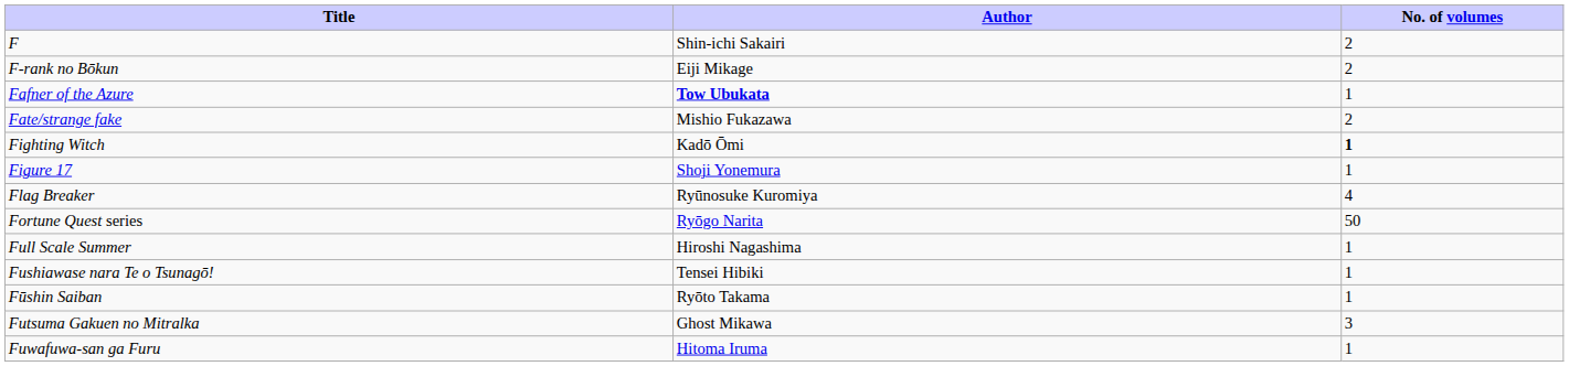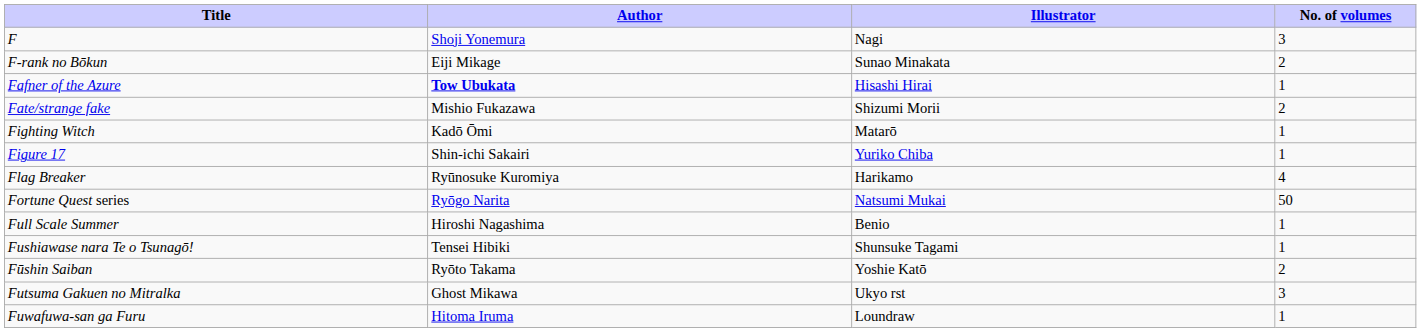 <table class="wikitable" style="width: 98%;">
 <tr>
 <th width=30% style="background:#ccf;">Title</th>
 <th width=30% style="background:#ccf;"><a href='#'>Author</a></th>
+<th width=30% style="background:#ccf;"><a href='#'>Illustrator</a></th>
 <th width=10% style="background:#ccf;">No. of <a href='#'>volumes</a></th>
 </tr>
 <tr>
 <td><em>F</em></td>
-<td>Shin-ichi Sakairi</td>
-<td>2</td>
+<td><a href='#'>Shoji Yonemura</a></td>
+<td>Nagi</td>
+<td>3</td>
 </tr>
 <tr>
 <td><em>F-rank no Bōkun</em></td>
 <td>Eiji Mikage</td>
+<td>Sunao Minakata</td>
 <td>2</td>
 </tr>
 <tr>
 <td><em><a href='#'>Fafner of the Azure</a></em></td>
 <td><strong><a href='#'>Tow Ubukata</a></strong></td>
+<td><a href='#'>Hisashi Hirai</a></td>
 <td>1</td>
 </tr>
 <tr>
 <td><em><a href='#'>Fate/strange fake</a></em></td>
 <td>Mishio Fukazawa</td>
+<td>Shizumi Morii</td>
 <td>2</td>
 </tr>
 <tr>
 <td><em>Fighting Witch</em></td>
 <td>Kadō Ōmi</td>
-<td><strong>1</strong></td>
+<td>Matarō</td>
+<td>1</td>
 </tr>
 <tr>
 <td><em><a href='#'>Figure 17</a></em></td>
-<td><a href='#'>Shoji Yonemura</a></td>
+<td>Shin-ichi Sakairi</td>
+<td><a href='#'>Yuriko Chiba</a></td>
 <td>1</td>
 </tr>
 <tr>
 <td><em>Flag Breaker</em></td>
 <td>Ryūnosuke Kuromiya</td>
+<td>Harikamo</td>
 <td>4</td>
 </tr>
 <tr>
 <td><em>Fortune Quest</em> series</td>
 <td><a href='#'>Ryōgo Narita</a></td>
+<td><a href='#'>Natsumi Mukai</a></td>
 <td>50</td>
 </tr>
 <tr>
 <td><em>Full Scale Summer</em></td>
 <td>Hiroshi Nagashima</td>
+<td>Benio</td>
 <td>1</td>
 </tr>
 <tr>
 <td><em>Fushiawase nara Te o Tsunagō!</em></td>
 <td>Tensei Hibiki</td>
+<td>Shunsuke Tagami</td>
 <td>1</td>
 </tr>
 <tr>
 <td><em>Fūshin Saiban</em></td>
 <td>Ryōto Takama</td>
-<td>1</td>
+<td>Yoshie Katō</td>
+<td>2</td>
 </tr>
 <tr>
 <td><em>Futsuma Gakuen no Mitralka</em></td>
 <td>Ghost Mikawa</td>
+<td>Ukyo rst</td>
 <td>3</td>
 </tr>
 <tr>
 <td><em>Fuwafuwa-san ga Furu</em></td>
 <td><a href='#'>Hitoma Iruma</a></td>
+<td>Loundraw</td>
 <td>1</td>
 </tr>
 </table>
